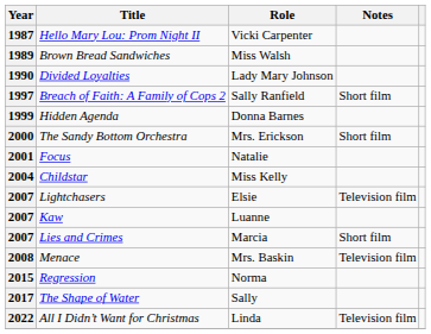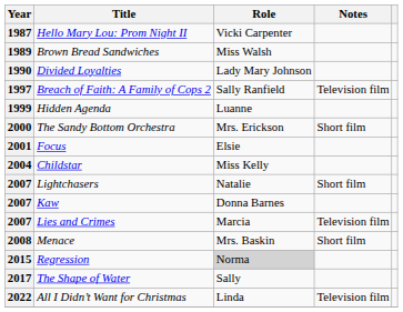 <table class="wikitable plainrowheaders sortable" style="margin-right: 0;">
 <tr>
 <th scope="col">Year</th>
 <th scope="col">Title</th>
 <th scope="col">Role</th>
 <th scope="col" class="unsortable">Notes</th>
 <th scope="col" class="unsortable"></th>
 </tr>
 <tr>
 <th scope="row">1987</th>
 <td><em><a href='#'>Hello Mary Lou: Prom Night II</a></em></td>
 <td>Vicki Carpenter</td>
 <td></td>
 <td style="text-align:center;"></td>
 </tr>
 <tr>
 <th scope="row">1989</th>
 <td><em>Brown Bread Sandwiches</em></td>
 <td>Miss Walsh</td>
 <td></td>
 <td style="text-align:center;"></td>
 </tr>
 <tr>
 <th scope="row">1990</th>
 <td><em><a href='#'>Divided Loyalties</a></em></td>
 <td>Lady Mary Johnson</td>
 <td></td>
 <td style="text-align:center;"></td>
 </tr>
 <tr>
 <th scope="row">1997</th>
 <td><em><a href='#'>Breach of Faith: A Family of Cops 2</a></em></td>
 <td>Sally Ranfield</td>
-<td>Short film</td>
+<td>Television film</td>
 <td style="text-align:center;"></td>
 </tr>
 <tr>
 <th scope="row">1999</th>
 <td><em>Hidden Agenda</em></td>
-<td>Donna Barnes</td>
+<td>Luanne</td>
 <td></td>
 <td style="text-align:center;"></td>
 </tr>
 <tr>
 <th scope="row">2000</th>
 <td data-sort-value="Sandy Bottom Orchestra, The"><em>The Sandy Bottom Orchestra</em></td>
 <td>Mrs. Erickson</td>
 <td>Short film</td>
 <td style="text-align:center;"></td>
 </tr>
 <tr>
 <th scope="row">2001</th>
 <td><em><a href='#'>Focus</a></em></td>
-<td>Natalie</td>
+<td>Elsie</td>
 <td></td>
 <td style="text-align:center;"></td>
 </tr>
 <tr>
 <th scope="row">2004</th>
 <td><em><a href='#'>Childstar</a></em></td>
 <td>Miss Kelly</td>
 <td></td>
 <td style="text-align:center;"></td>
 </tr>
 <tr>
 <th scope="row">2007</th>
 <td><em>Lightchasers</em></td>
-<td>Elsie</td>
-<td>Television film</td>
+<td>Natalie</td>
+<td>Short film</td>
 <td style="text-align:center;"></td>
 </tr>
 <tr>
 <th scope="row">2007</th>
 <td><em><a href='#'>Kaw</a></em></td>
-<td>Luanne</td>
+<td>Donna Barnes</td>
 <td></td>
 <td style="text-align:center;"></td>
 </tr>
 <tr>
 <th scope="row">2007</th>
 <td><em><a href='#'>Lies and Crimes</a></em></td>
 <td>Marcia</td>
-<td>Short film</td>
+<td>Television film</td>
 <td style="text-align:center;"></td>
 </tr>
 <tr>
 <th scope="row">2008</th>
 <td><em>Menace</em></td>
 <td>Mrs. Baskin</td>
-<td>Television film</td>
+<td>Short film</td>
 <td style="text-align:center;"></td>
 </tr>
 <tr>
 <th scope="row">2015</th>
 <td><em><a href='#'>Regression</a></em></td>
-<td>Norma</td>
+<td style="background: lightgrey;">Norma</td>
 <td></td>
 <td style="text-align:center;"></td>
 </tr>
 <tr>
 <th scope="row">2017</th>
 <td data-sort-value="Shape of Water, The"><em><a href='#'>The Shape of Water</a></em></td>
 <td>Sally</td>
 <td></td>
 <td style="text-align:center;"></td>
 </tr>
 <tr>
 <th scope="row">2022</th>
 <td><em>All I Didn’t Want for Christmas</em></td>
 <td>Linda</td>
 <td>Television film</td>
 <td style="text-align:centere;"></td>
 </tr>
 <tr>
 </tr>
 </table>
